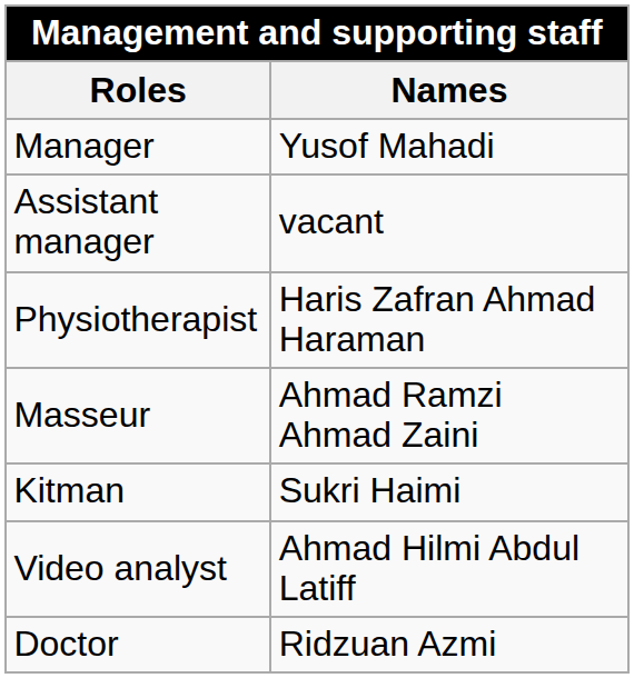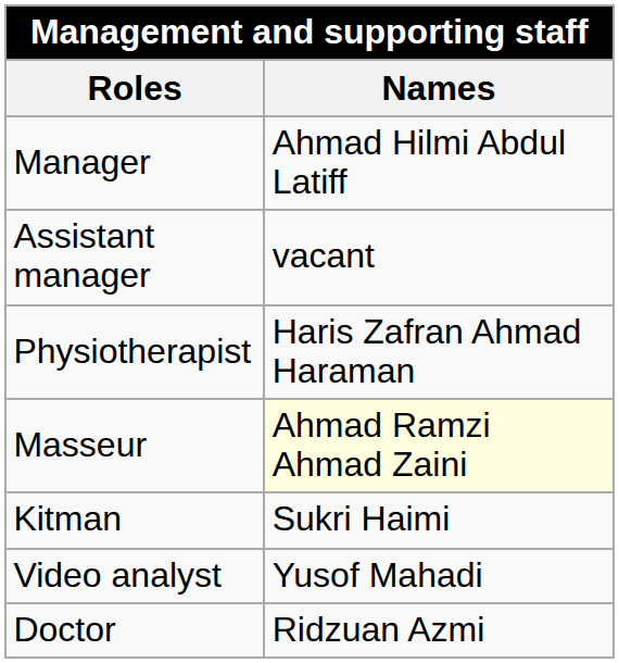 <table class="wikitable"  width=45% style="text-align: left;">
 <tr>
 <th colspan=5 style="background: #000000; color: #FFFFFF;">Management and supporting staff</th>
 </tr>
 <tr>
 <th width=100px>Roles</th>
 <th width=150px>Names</th>
 </tr>
 <tr>
 <td>Manager</td>
-<td> Yusof Mahadi</td>
+<td> Ahmad Hilmi Abdul Latiff</td>
 </tr>
 <tr>
 <td>Assistant manager</td>
 <td>vacant</td>
 </tr>
 <tr>
 <td>Physiotherapist</td>
 <td> Haris Zafran Ahmad Haraman</td>
 </tr>
 <tr>
 <td>Masseur</td>
-<td> Ahmad Ramzi Ahmad Zaini</td>
+<td style="background: lightyellow;"> Ahmad Ramzi Ahmad Zaini</td>
 </tr>
 <tr>
 <td>Kitman</td>
 <td> Sukri Haimi</td>
 </tr>
 <tr>
 <td>Video analyst</td>
-<td> Ahmad Hilmi Abdul Latiff</td>
+<td> Yusof Mahadi</td>
 </tr>
 <tr>
 <td>Doctor</td>
 <td> Ridzuan Azmi</td>
 </tr>
 </table>
